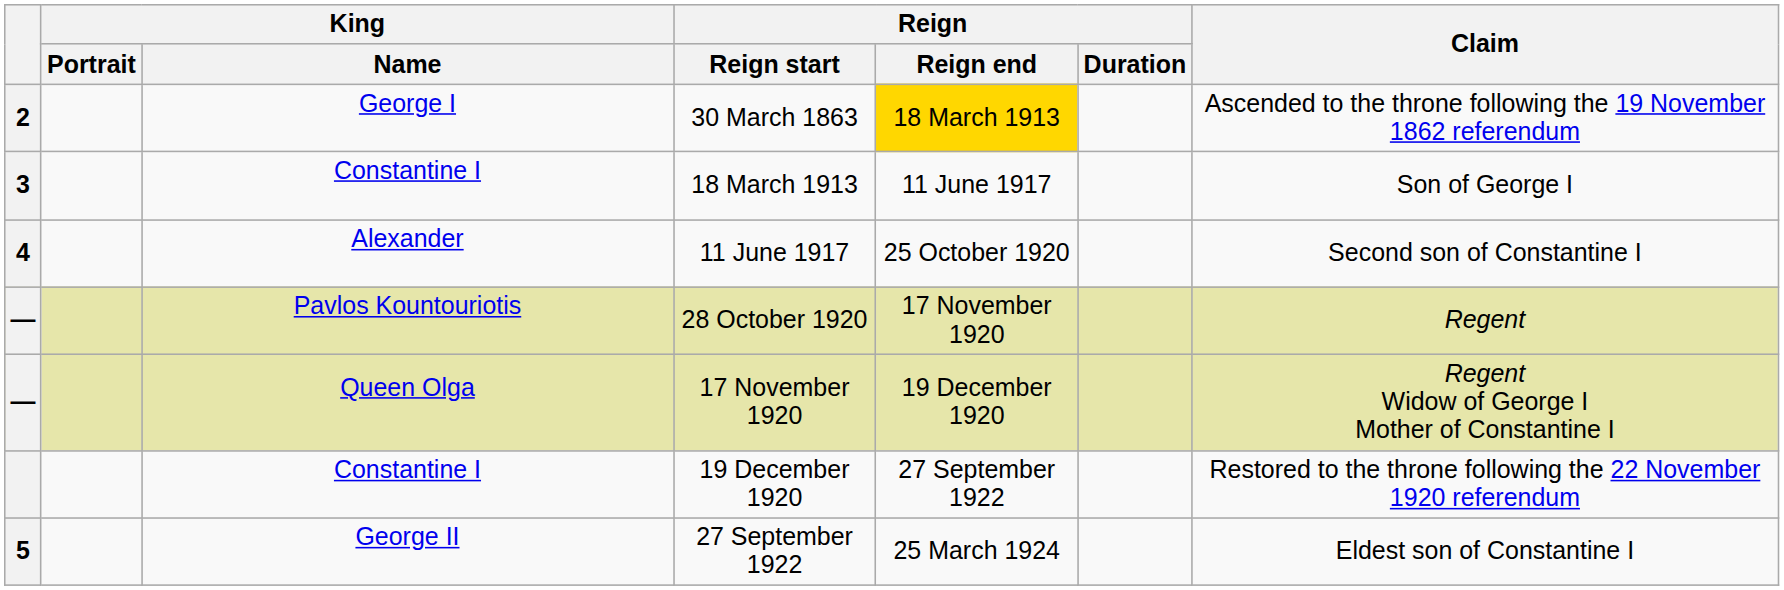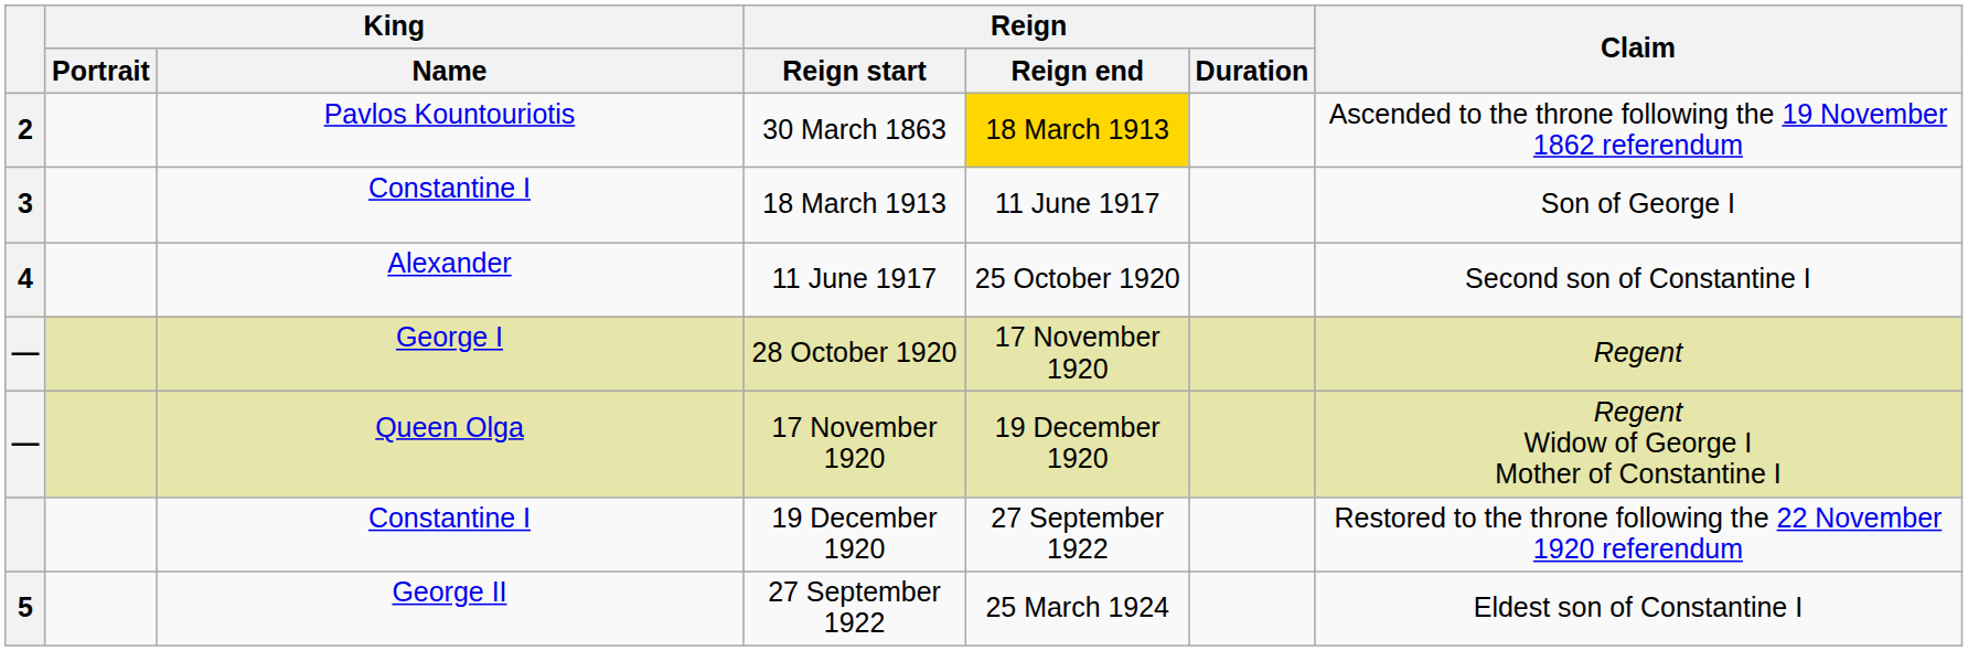 <table class="wikitable" style="text-align:center; width:90%">
 <tr>
 <th rowspan="2"></th>
 <th colspan="2">King</th>
 <th colspan="3">Reign</th>
 <th rowspan="2">Claim</th>
 </tr>
 <tr>
 <th>Portrait</th>
 <th style="width:30%;">Name<br></th>
 <th>Reign start</th>
 <th>Reign end</th>
 <th>Duration</th>
 </tr>
 <tr>
 <th>2</th>
 <td></td>
-<td><a href='#'>George I</a><br><br></td>
+<td> <a href='#'>Pavlos Kountouriotis</a><br><br></td>
 <td>30 March 1863</td>
 <td style="background: gold;">18 March 1913<br></td>
 <td></td>
 <td>Ascended to the throne following the <a href='#'>19 November 1862 referendum</a></td>
 </tr>
 <tr>
 <th>3</th>
 <td></td>
 <td><a href='#'>Constantine I</a><br><br></td>
 <td>18 March 1913</td>
 <td>11 June 1917<br></td>
 <td></td>
 <td>Son of George I</td>
 </tr>
 <tr>
 <th>4</th>
 <td></td>
 <td><a href='#'>Alexander</a><br><br></td>
 <td>11 June 1917</td>
 <td>25 October 1920</td>
 <td></td>
 <td>Second son of Constantine I</td>
 </tr>
 <tr style="background:#e6e6aa;">
 <th>—</th>
 <td></td>
-<td> <a href='#'>Pavlos Kountouriotis</a><br><br></td>
+<td><a href='#'>George I</a><br><br></td>
 <td>28 October 1920</td>
 <td>17 November 1920<br></td>
 <td></td>
 <td><em>Regent</em></td>
 </tr>
 <tr style="background:#e6e6aa;">
 <th>—</th>
 <td></td>
 <td><a href='#'>Queen Olga</a><br><br></td>
 <td>17 November 1920</td>
 <td>19 December 1920</td>
 <td></td>
 <td><em>Regent</em><br>Widow of George I<br>Mother of Constantine I</td>
 </tr>
 <tr>
 <th></th>
 <td></td>
 <td><a href='#'>Constantine I</a><br><br></td>
 <td>19 December 1920</td>
 <td>27 September 1922<br></td>
 <td></td>
 <td>Restored to the throne following the <a href='#'>22 November 1920 referendum</a></td>
 </tr>
 <tr>
 <th>5</th>
 <td></td>
 <td><a href='#'>George II</a><br><br></td>
 <td>27 September 1922</td>
 <td>25 March 1924<br></td>
 <td></td>
 <td>Eldest son of Constantine I</td>
 </tr>
 </table>
